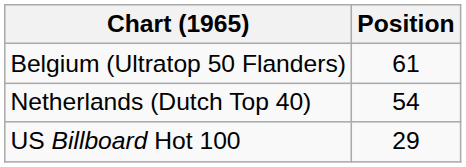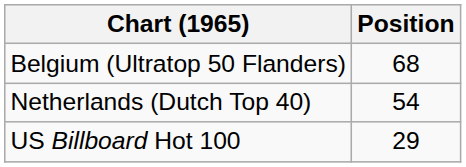 <table class="wikitable sortable">
 <tr>
 <th>Chart (1965)</th>
 <th>Position</th>
 </tr>
 <tr>
 <td>Belgium (Ultratop 50 Flanders)</td>
-<td align="center">61</td>
+<td align="center">68</td>
 </tr>
 <tr>
 <td>Netherlands (Dutch Top 40)</td>
 <td align="center">54</td>
 </tr>
 <tr>
 <td>US <em>Billboard</em> Hot 100</td>
 <td align="center">29</td>
 </tr>
 </table>
